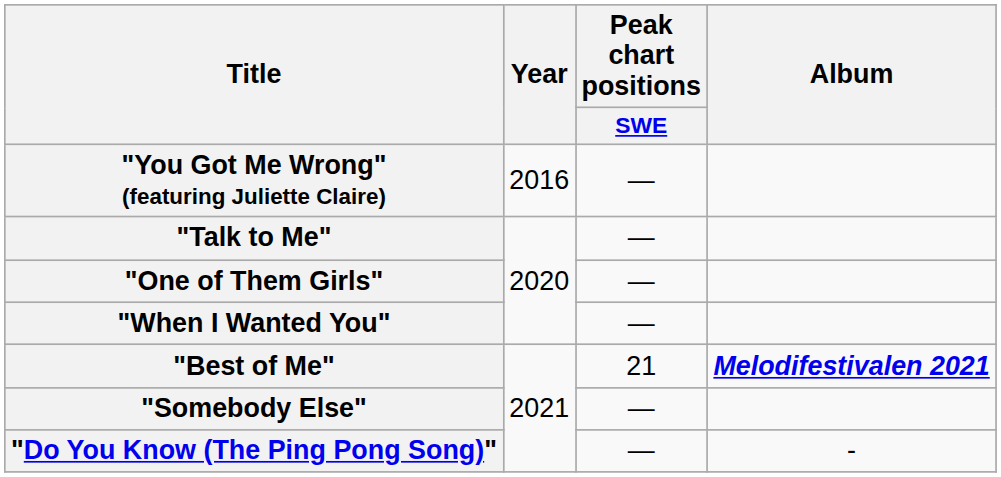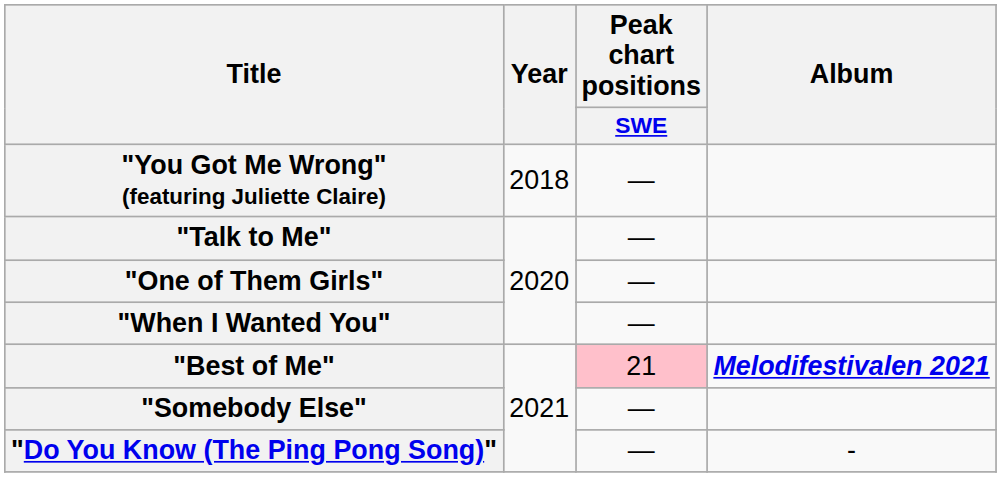 <table class="wikitable plainrowheaders" style="text-align:center;">
 <tr>
 <th scope="col" rowspan="2">Title</th>
 <th scope="col" rowspan="2">Year</th>
 <th scope="col" colspan="1">Peak chart positions</th>
 <th scope="col" rowspan="2">Album</th>
 </tr>
 <tr>
 <th scope="col" style="width:3em;font-size:85%;"><a href='#'>SWE</a><br></th>
 </tr>
 <tr>
 <th scope="row">"You Got Me Wrong" <br><small>(featuring Juliette Claire)</small></th>
-<td>2016</td>
+<td>2018</td>
 <td>—</td>
 <td></td>
 </tr>
 <tr>
 <th scope="row">"Talk to Me"</th>
 <td rowspan=3>2020</td>
 <td>—</td>
 <td></td>
 </tr>
 <tr>
 <th scope="row">"One of Them Girls"</th>
 <td>—</td>
 <td></td>
 </tr>
 <tr>
 <th scope="row">"When I Wanted You"</th>
 <td>—</td>
 <td></td>
 </tr>
 <tr>
 <th scope="row">"Best of Me"</th>
 <td rowspan="3">2021</td>
-<td>21<br></td>
+<td style="background: pink;">21<br></td>
 <td><strong><em><a href='#'>Melodifestivalen 2021</a></em></strong></td>
 </tr>
 <tr>
 <th scope="row">"Somebody Else"<br></th>
 <td>—</td>
 <td></td>
 </tr>
 <tr>
 <th scope="row">"<a href='#'>Do You Know (The Ping Pong Song)</a>"</th>
 <td>—</td>
 <td>-</td>
 </tr>
 </table>
